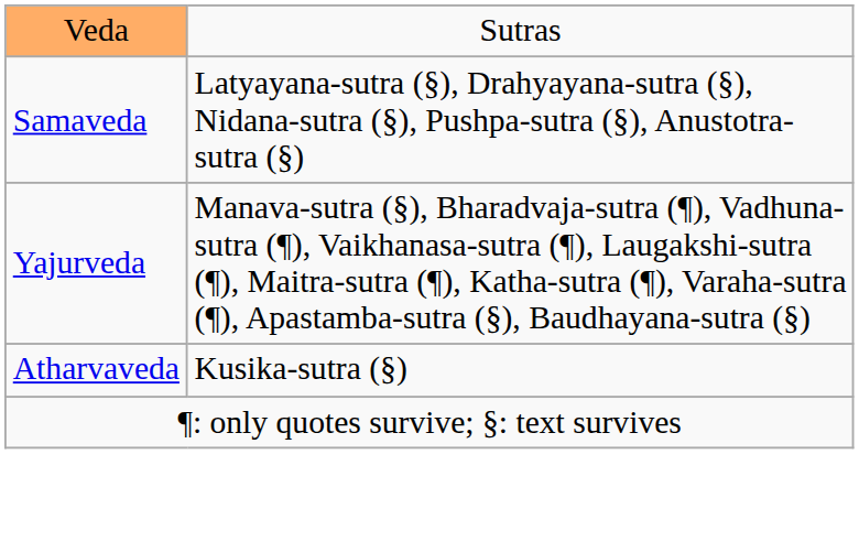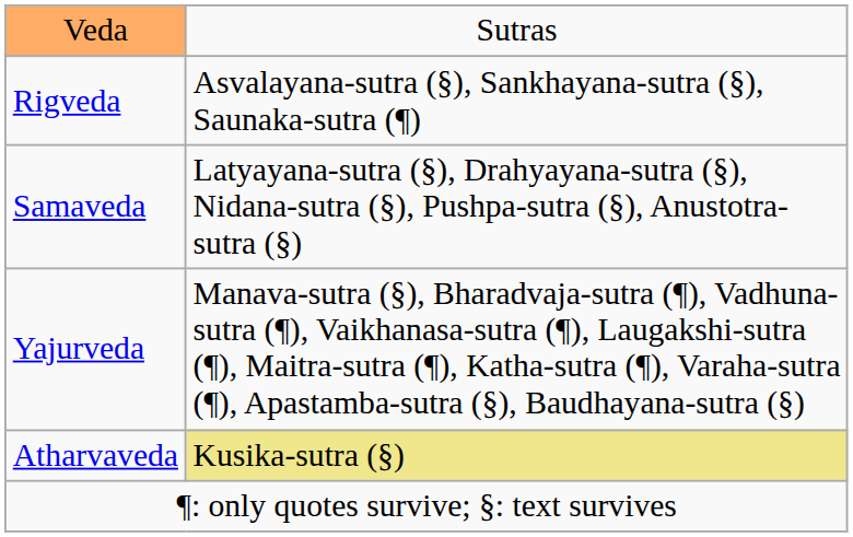 <table class="wikitable floatright" align=center>
 <tr style="text-align: center;">
 <td width=80px style="background: #ffad66;">Veda</td>
 <td width= 300px>Sutras</td>
+</tr>
+<tr style="text-align: left;">
+<td width=80px><a href='#'>Rigveda</a></td>
+<td width= 300px>Asvalayana-sutra (§), Sankhayana-sutra (§), Saunaka-sutra (¶)</td>
 </tr>
 <tr style="text-align: left;">
 <td width=80px><a href='#'>Samaveda</a></td>
 <td width= 300px>Latyayana-sutra (§), Drahyayana-sutra (§), Nidana-sutra (§), Pushpa-sutra (§), Anustotra-sutra (§)</td>
 </tr>
 <tr style="text-align: left;">
 <td width=80px><a href='#'>Yajurveda</a></td>
 <td width= 320px>Manava-sutra (§), Bharadvaja-sutra (¶), Vadhuna-sutra (¶), Vaikhanasa-sutra (¶), Laugakshi-sutra (¶), Maitra-sutra (¶), Katha-sutra (¶), Varaha-sutra (¶), Apastamba-sutra (§), Baudhayana-sutra (§)</td>
 </tr>
 <tr style="text-align: left;">
 <td width=80px><a href='#'>Atharvaveda</a></td>
-<td width= 320px>Kusika-sutra (§)</td>
+<td width= 320px style="background: khaki;">Kusika-sutra (§)</td>
 </tr>
 <tr style="text-align: center;">
 <td colspan="2">¶: only quotes survive; §: text survives</td>
 </tr>
 </table>
